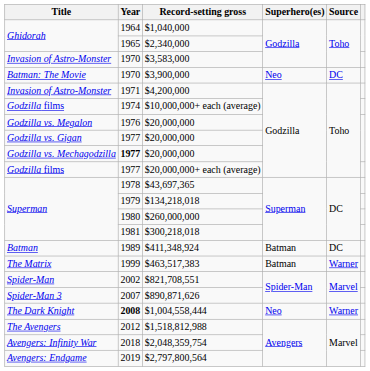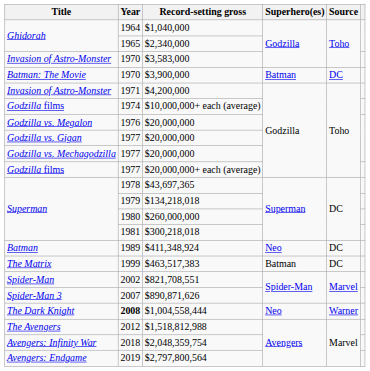 <table class="wikitable sortable" style="margin:auto;">
 <tr>
 <th scope="col">Title</th>
 <th scope="col">Year</th>
 <th scope="col">Record-setting gross</th>
 <th scope="col">Superhero(es)</th>
 <th scope="col">Source</th>
 <th scope="col" class=unsortable></th>
 </tr>
 <tr>
 <td scope="row" rowspan="2"><em><a href='#'>Ghidorah</a></em></td>
 <td style="text-align:center;">1964</td>
 <td style="text-align:left;">$1,040,000 </td>
 <td rowspan="3"><a href='#'>Godzilla</a></td>
 <td rowspan="3"><a href='#'>Toho</a></td>
 <td rowspan="2"></td>
 </tr>
 <tr>
 <td style="text-align:center;">1965</td>
 <td style="text-align:left;">$2,340,000</td>
 </tr>
 <tr>
 <td scope="row"><em><a href='#'>Invasion of Astro-Monster</a></em></td>
 <td style="text-align:center;">1970</td>
 <td style="text-align:left;">$3,583,000</td>
 <td></td>
 </tr>
 <tr>
 <td scope="row"><em><a href='#'>Batman: The Movie</a></em></td>
 <td style="text-align:center;">1970</td>
 <td style="text-align:left;">$3,900,000</td>
-<td><a href='#'>Neo</a></td>
+<td><a href='#'>Batman</a></td>
 <td><a href='#'>DC</a></td>
 <td></td>
 </tr>
 <tr>
 <td scope="row"><em><a href='#'>Invasion of Astro-Monster</a></em></td>
 <td style="text-align:center;">1971</td>
 <td style="text-align:left;">$4,200,000</td>
 <td rowspan="6">Godzilla</td>
 <td rowspan="6">Toho</td>
 <td></td>
 </tr>
 <tr>
 <td scope="row"><a href='#'><em>Godzilla</em> films</a></td>
 <td style="text-align:center;">1974</td>
 <td style="text-align:left;">$10,000,000+ each (average)</td>
 <td></td>
 </tr>
 <tr>
 <td scope="row"><em><a href='#'>Godzilla vs. Megalon</a></em></td>
 <td style="text-align:center;">1976</td>
 <td style="text-align:left;">$20,000,000</td>
 <td rowspan="3"></td>
 </tr>
 <tr>
 <td scope="row"><em><a href='#'>Godzilla vs. Gigan</a></em></td>
 <td style="text-align:center;">1977</td>
 <td style="text-align:left;">$20,000,000</td>
 </tr>
 <tr>
 <td scope="row"><em><a href='#'>Godzilla vs. Mechagodzilla</a></em></td>
-<td style="text-align:center;"><strong>1977</strong></td>
+<td style="text-align:center;">1977</td>
 <td style="text-align:left;">$20,000,000</td>
 </tr>
 <tr>
 <td scope="row"><a href='#'><em>Godzilla</em> films</a></td>
 <td style="text-align:center;">1977</td>
 <td style="text-align:left;">$20,000,000+ each (average)</td>
 <td></td>
 </tr>
 <tr>
 <td scope="row" rowspan="4"><em><a href='#'>Superman</a></em></td>
 <td style="text-align:center;">1978</td>
 <td style="text-align:left;">$43,697,365</td>
 <td rowspan="4"><a href='#'>Superman</a></td>
 <td rowspan="4">DC</td>
 <td></td>
 </tr>
 <tr>
 <td style="text-align:center;">1979</td>
 <td style="text-align:left;">$134,218,018</td>
 <td></td>
 </tr>
 <tr>
 <td style="text-align:center;">1980</td>
 <td style="text-align:left;">$260,000,000</td>
 <td></td>
 </tr>
 <tr>
 <td style="text-align:center;">1981</td>
 <td style="text-align:left;">$300,218,018</td>
 <td></td>
 </tr>
 <tr>
 <td scope="row"><em><a href='#'>Batman</a></em></td>
 <td style="text-align:center;">1989</td>
 <td style="text-align:left;">$411,348,924</td>
-<td>Batman</td>
+<td><a href='#'>Neo</a></td>
 <td>DC</td>
 <td></td>
 </tr>
 <tr>
 <td scope="row"><em><a href='#'>The Matrix</a></em></td>
 <td style="text-align:center;">1999</td>
 <td style="text-align:left;">$463,517,383</td>
 <td>Batman</td>
-<td><a href='#'>Warner</a></td>
+<td>DC</td>
 <td></td>
 </tr>
 <tr>
 <td scope="row"><em><a href='#'>Spider-Man</a></em></td>
 <td style="text-align:center;">2002</td>
 <td style="text-align:left;">$821,708,551</td>
 <td rowspan=2><a href='#'>Spider-Man</a></td>
 <td rowspan=2><a href='#'>Marvel</a></td>
 <td></td>
 </tr>
 <tr>
 <td scope="row"><em><a href='#'>Spider-Man 3</a></em></td>
 <td style="text-align:center;">2007</td>
 <td style="text-align:left;">$890,871,626</td>
 <td></td>
 </tr>
 <tr>
 <td scope="row"><em><a href='#'>The Dark Knight</a></em></td>
 <td style="text-align:center;"><strong>2008</strong></td>
 <td style="text-align:left;">$1,004,558,444</td>
 <td><a href='#'>Neo</a></td>
 <td><a href='#'>Warner</a></td>
 <td></td>
 </tr>
 <tr>
 <td scope="row"><em><a href='#'>The Avengers</a></em></td>
 <td style="text-align:center;">2012</td>
 <td style="text-align:left;">$1,518,812,988</td>
 <td rowspan=3><a href='#'>Avengers</a></td>
 <td rowspan=3>Marvel</td>
 <td></td>
 </tr>
 <tr>
 <td ! scope="row"><em><a href='#'>Avengers: Infinity War</a></em></td>
 <td style="text-align:center;">2018</td>
 <td style="text-align:left;">$2,048,359,754</td>
 <td></td>
 </tr>
 <tr>
 <td ! scope="row"><em><a href='#'>Avengers: Endgame</a></em></td>
 <td style="text-align:center;">2019</td>
 <td style="text-align:left;">$2,797,800,564</td>
 <td></td>
 </tr>
 </table>
